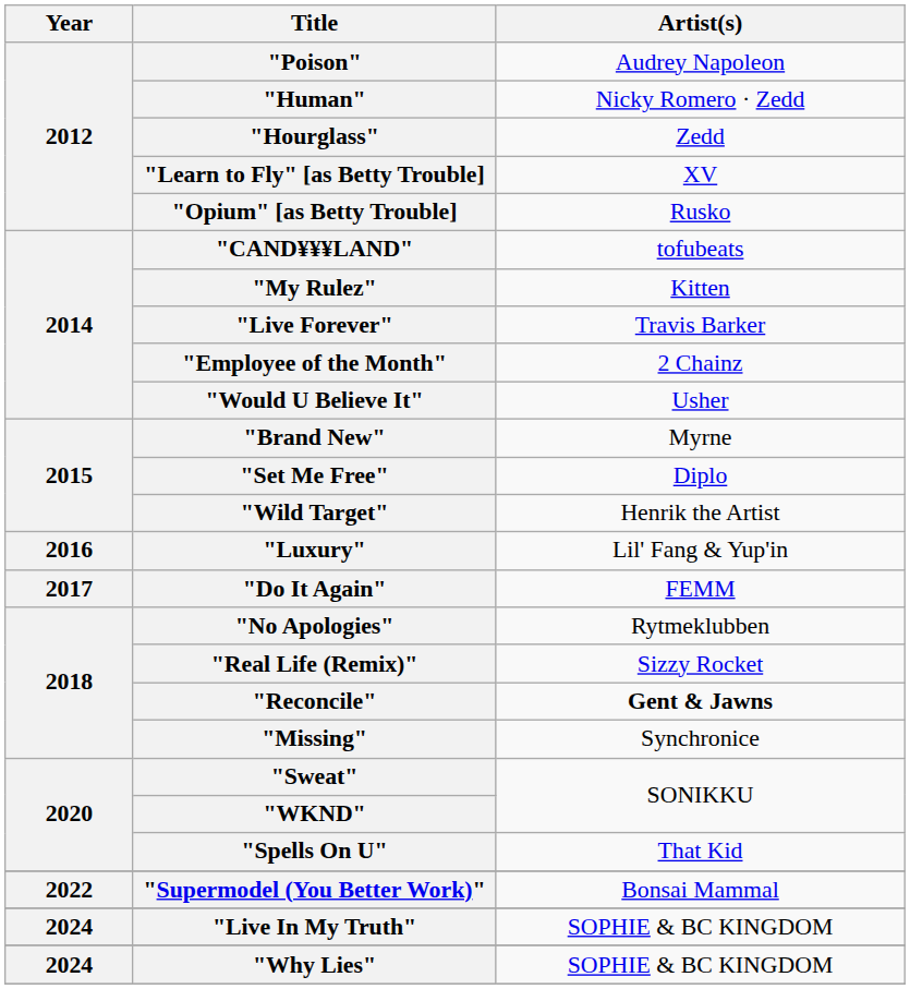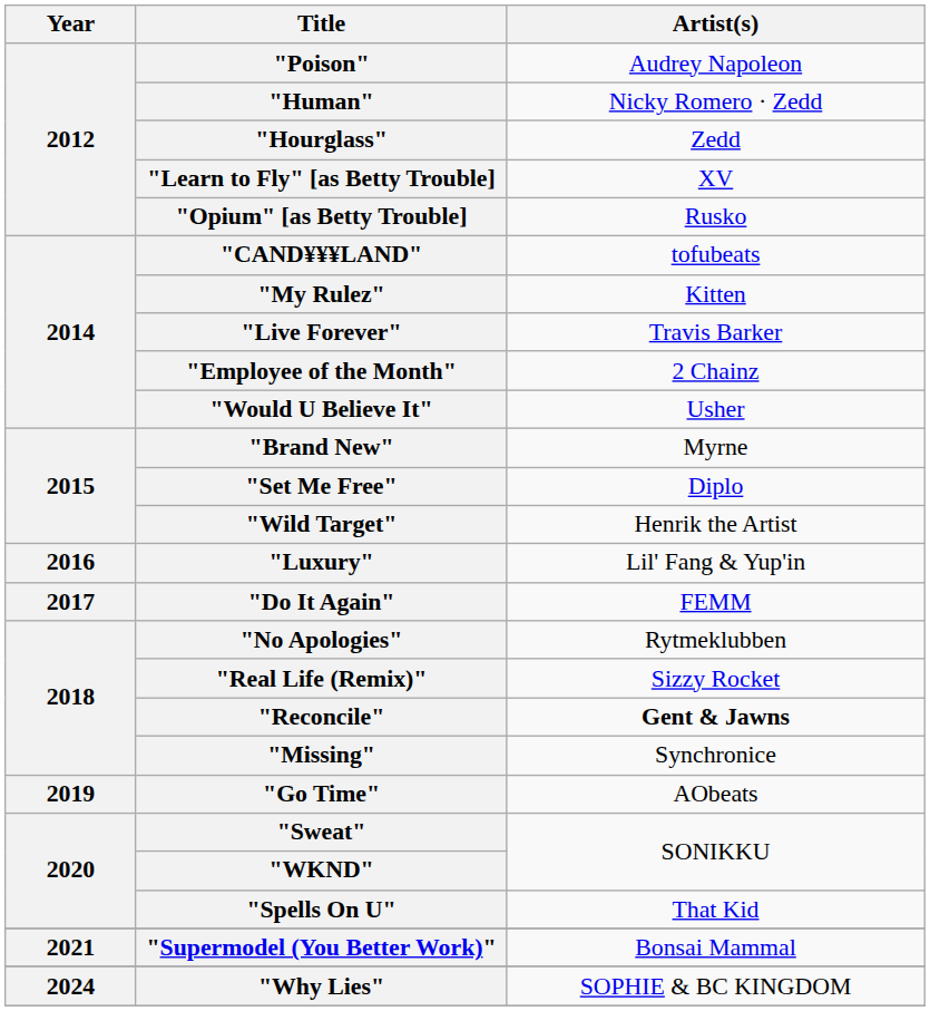 <table class="wikitable plainrowheaders" style="text-align:center;">
 <tr>
 <th scope="col" style="width:5em;">Year</th>
 <th scope="col" style="width:15em;">Title</th>
 <th scope="col" style="width:17em;">Artist(s)</th>
 </tr>
 <tr>
 <th rowspan="5">2012</th>
 <th scope="row">"Poison"</th>
 <td><a href='#'>Audrey Napoleon</a></td>
 </tr>
 <tr>
 <th scope="row">"Human"</th>
 <td><a href='#'>Nicky Romero</a> · <a href='#'>Zedd</a></td>
 </tr>
 <tr>
 <th scope="row">"Hourglass"</th>
 <td><a href='#'>Zedd</a></td>
 </tr>
 <tr>
 <th scope="row">"Learn to Fly"  [as Betty Trouble]</th>
 <td><a href='#'>XV</a></td>
 </tr>
 <tr>
 <th scope="row">"Opium"  [as Betty Trouble]</th>
 <td><a href='#'>Rusko</a></td>
 </tr>
 <tr>
 <th rowspan="5">2014</th>
 <th scope="row">"CAND¥¥¥LAND"</th>
 <td><a href='#'>tofubeats</a></td>
 </tr>
 <tr>
 <th scope="row">"My Rulez"</th>
 <td><a href='#'>Kitten</a></td>
 </tr>
 <tr>
 <th scope="row">"Live Forever"</th>
 <td><a href='#'>Travis Barker</a></td>
 </tr>
 <tr>
 <th scope="row">"Employee of the Month"</th>
 <td><a href='#'>2 Chainz</a></td>
 </tr>
 <tr>
 <th scope="row">"Would U Believe It"</th>
 <td><a href='#'>Usher</a></td>
 </tr>
 <tr>
 <th rowspan="3">2015</th>
 <th scope="row">"Brand New"</th>
 <td>Myrne</td>
 </tr>
 <tr>
 <th scope="row">"Set Me Free"</th>
 <td><a href='#'>Diplo</a></td>
 </tr>
 <tr>
 <th scope="row">"Wild Target"</th>
 <td>Henrik the Artist</td>
 </tr>
 <tr>
 <th>2016</th>
 <th scope="row">"Luxury"</th>
 <td>Lil' Fang & Yup'in</td>
 </tr>
 <tr>
 <th>2017</th>
 <th scope="row">"Do It Again"</th>
 <td><a href='#'>FEMM</a></td>
 </tr>
 <tr>
 <th rowspan="4">2018</th>
 <th scope="row">"No Apologies"</th>
 <td>Rytmeklubben</td>
 </tr>
 <tr>
 <th scope="row">"Real Life (Remix)"</th>
 <td><a href='#'>Sizzy Rocket</a></td>
 </tr>
 <tr>
 <th scope="row">"Reconcile"</th>
 <td><strong>Gent & Jawns</strong></td>
 </tr>
 <tr>
 <th scope="row">"Missing"</th>
 <td>Synchronice</td>
 </tr>
 <tr>
+<th>2019</th>
+<th scope="row">"Go Time"</th>
+<td>AObeats</td>
+</tr>
+<tr>
 <th rowspan="3">2020</th>
 <th scope="row">"Sweat"</th>
 <td rowspan="2">SONIKKU</td>
 </tr>
 <tr>
 <th scope="row">"WKND"</th>
 </tr>
 <tr>
 <th scope="row">"Spells On U"</th>
 <td><a href='#'>That Kid</a></td>
 </tr>
 <tr>
 </tr>
 <tr>
-<th>2022</th>
+<th>2021</th>
 <th scope="row">"<a href='#'>Supermodel (You Better Work)</a>"</th>
 <td><a href='#'> Bonsai Mammal</a></td>
 </tr>
 <tr>
-</tr>
-<tr>
-<th>2024</th>
-<th scope="row">"Live In My Truth"</th>
-<td><a href='#'>SOPHIE</a> & BC KINGDOM</td>
 </tr>
 <tr>
 </tr>
 <tr>
 <th>2024</th>
 <th scope="row">"Why Lies"</th>
 <td><a href='#'>SOPHIE</a> & BC KINGDOM</td>
 </tr>
 <tr>
 </tr>
 <tr>
 </tr>
 </table>
